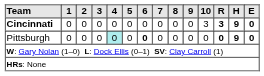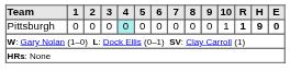 <table border=1 cellspacing=0 width=425 style="margin-left:3em;">
 <tr style="text-align:center; background-color:#e6e6e6;">
 <th align=left width=22%>Team</th>
 <th width=6%>1</th>
 <th width=6%>2</th>
 <th width=6%>3</th>
 <th width=6%>4</th>
 <th width=6%>5</th>
 <th width=6%>6</th>
 <th width=6%>7</th>
 <th width=6%>8</th>
 <th width=6%>9</th>
 <th width=6%>10</th>
 <th width=6%>R</th>
 <th width=6%>H</th>
 <th width=6%>E</th>
 </tr>
 <tr style="text-align:center;">
-<td align=left><strong>Cincinnati</strong></td>
-<td>0</td>
-<td>0</td>
-<td>0</td>
-<td>0</td>
-<td>0</td>
-<td>0</td>
-<td>0</td>
-<td>0</td>
-<td>0</td>
-<td>3</td>
-<td><strong>3</strong></td>
-<td><strong>9</strong></td>
-<td><strong>0</strong></td>
-</tr>
-<tr style="text-align:center;">
 <td align=left>Pittsburgh</td>
 <td>0</td>
 <td>0</td>
 <td>0</td>
 <td style="background: paleturquoise;">0</td>
 <td>0</td>
-<td><strong>0</strong></td>
 <td>0</td>
 <td>0</td>
 <td>0</td>
 <td>0</td>
-<td><strong>0</strong></td>
+<td>1</td>
+<td><strong>1</strong></td>
 <td><strong>9</strong></td>
 <td><strong>0</strong></td>
 </tr>
 <tr style="text-align:left;">
 <td colspan=14><small><strong>W</strong>: <a href='#'>Gary Nolan</a> (1–0)  <strong>L</strong>: <a href='#'>Dock Ellis</a> (0–1)  <strong>SV</strong>: <a href='#'>Clay Carroll</a> (1)</small></td>
 </tr>
 <tr style="text-align:left;">
 <td colspan=14><small><strong>HRs</strong>: None</small></td>
 </tr>
 </table>
